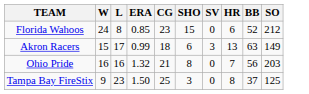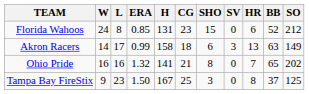 <table class="wikitable sortable" style="text-align:center;">
 <tr>
 <th>TEAM</th>
 <th>W</th>
 <th>L</th>
 <th>ERA</th>
+<th>H</th>
 <th>CG</th>
 <th>SHO</th>
 <th>SV</th>
 <th>HR</th>
 <th>BB</th>
 <th>SO</th>
 </tr>
 <tr>
 <td><a href='#'>Florida Wahoos</a></td>
 <td>24</td>
 <td>8</td>
 <td>0.85</td>
+<td>131</td>
 <td>23</td>
 <td>15</td>
 <td>0</td>
 <td>6</td>
 <td>52</td>
 <td>212</td>
 </tr>
 <tr>
 <td><a href='#'>Akron Racers</a></td>
-<td>15</td>
+<td>14</td>
 <td>17</td>
 <td>0.99</td>
+<td>158</td>
 <td>18</td>
 <td>6</td>
 <td>3</td>
 <td>13</td>
 <td>63</td>
 <td>149</td>
 </tr>
 <tr>
 <td><a href='#'>Ohio Pride</a></td>
 <td>16</td>
 <td>16</td>
 <td>1.32</td>
+<td>141</td>
 <td>21</td>
 <td>8</td>
 <td>0</td>
 <td>7</td>
-<td>56</td>
-<td>203</td>
+<td>65</td>
+<td>202</td>
 </tr>
 <tr>
 <td><a href='#'>Tampa Bay FireStix</a></td>
 <td>9</td>
 <td>23</td>
 <td>1.50</td>
+<td>167</td>
 <td>25</td>
 <td>3</td>
 <td>0</td>
 <td>8</td>
 <td>37</td>
 <td>125</td>
 </tr>
 </table>
